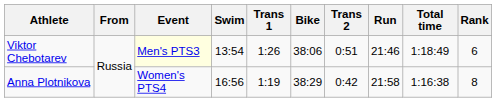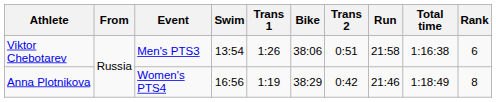 <table class="wikitable" style="font-size:90%; text-align:center">
 <tr>
 <th>Athlete</th>
 <th>From</th>
 <th>Event</th>
 <th>Swim</th>
 <th>Trans 1</th>
 <th>Bike</th>
 <th>Trans 2</th>
 <th>Run</th>
 <th>Total time</th>
 <th>Rank</th>
 </tr>
 <tr>
 <td align=left><a href='#'>Viktor Chebotarev</a></td>
 <td rowspan=2>Russia</td>
-<td align=left style="background: lightyellow;"><a href='#'>Men's PTS3</a></td>
+<td align=left><a href='#'>Men's PTS3</a></td>
 <td>13:54</td>
 <td>1:26</td>
 <td>38:06</td>
 <td>0:51</td>
-<td>21:46</td>
-<td>1:18:49</td>
+<td>21:58</td>
+<td>1:16:38</td>
 <td>6</td>
 </tr>
 <tr>
 <td align=left><a href='#'>Anna Plotnikova</a></td>
 <td align=left><a href='#'>Women's PTS4</a></td>
 <td>16:56</td>
 <td>1:19</td>
 <td>38:29</td>
 <td>0:42</td>
-<td>21:58</td>
-<td>1:16:38</td>
+<td>21:46</td>
+<td>1:18:49</td>
 <td>8</td>
 </tr>
 </table>
